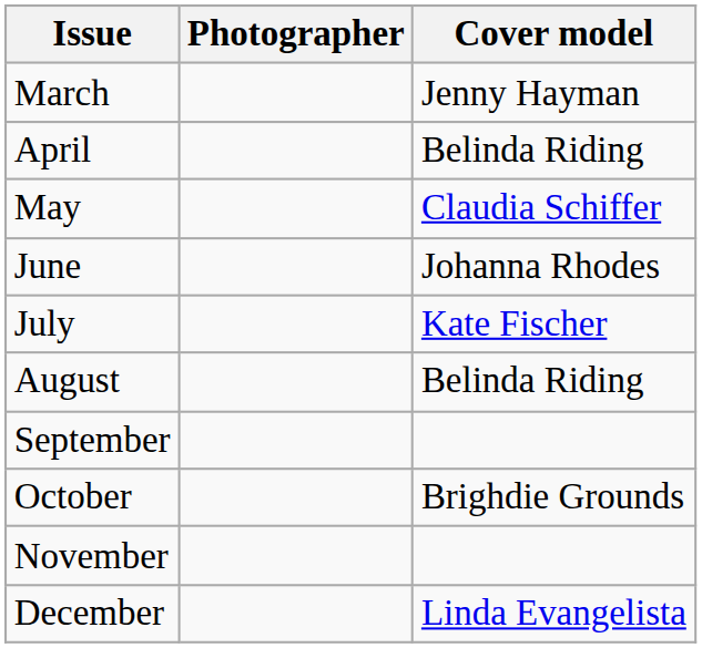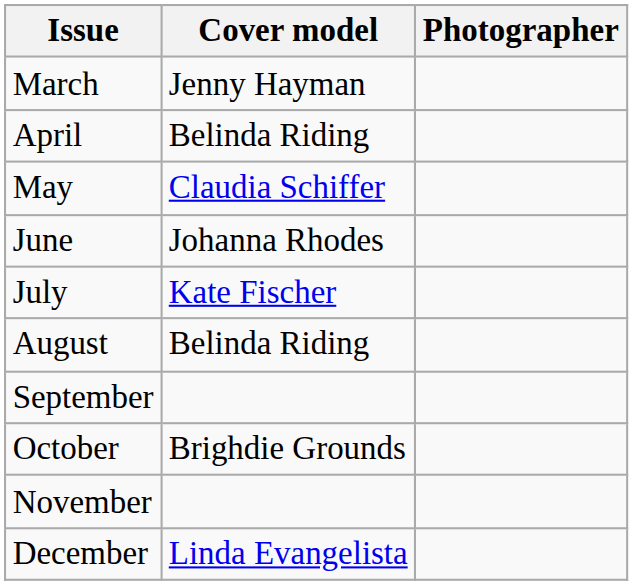 <table class="sortable wikitable">
 <tr>
 <th>Issue</th>
+<th>Cover model</th>
 <th>Photographer</th>
-<th>Cover model</th>
 </tr>
 <tr>
 <td>March</td>
+<td>Jenny Hayman</td>
 <td></td>
-<td>Jenny Hayman</td>
 </tr>
 <tr>
 <td>April</td>
+<td>Belinda Riding</td>
 <td></td>
-<td>Belinda Riding</td>
 </tr>
 <tr>
 <td>May</td>
+<td><a href='#'>Claudia Schiffer</a></td>
 <td></td>
-<td><a href='#'>Claudia Schiffer</a></td>
 </tr>
 <tr>
 <td>June</td>
+<td>Johanna Rhodes</td>
 <td></td>
-<td>Johanna Rhodes</td>
 </tr>
 <tr>
 <td>July</td>
+<td><a href='#'>Kate Fischer</a></td>
 <td></td>
-<td><a href='#'>Kate Fischer</a></td>
 </tr>
 <tr>
 <td>August</td>
+<td>Belinda Riding</td>
 <td></td>
-<td>Belinda Riding</td>
 </tr>
 <tr>
 <td>September</td>
 <td></td>
 <td></td>
 </tr>
 <tr>
 <td>October</td>
+<td>Brighdie Grounds</td>
 <td></td>
-<td>Brighdie Grounds</td>
 </tr>
 <tr>
 <td>November</td>
 <td></td>
 <td></td>
 </tr>
 <tr>
 <td>December</td>
+<td><a href='#'>Linda Evangelista</a></td>
 <td></td>
-<td><a href='#'>Linda Evangelista</a></td>
 </tr>
 </table>
